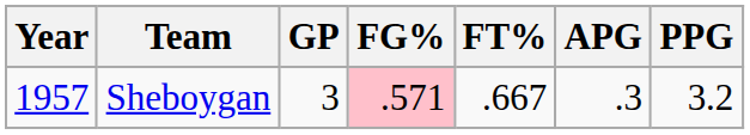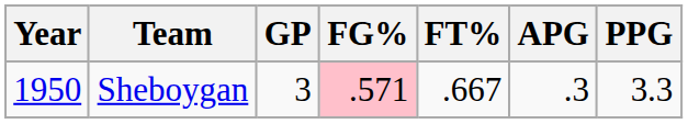 <table class="wikitable sortable" style="font-size:95%; text-align:right;">
 <tr>
 <th>Year</th>
 <th>Team</th>
 <th>GP</th>
 <th>FG%</th>
 <th>FT%</th>
 <th>APG</th>
 <th>PPG</th>
 </tr>
 <tr>
-<td style="text-align:left;"><a href='#'>1957</a></td>
+<td style="text-align:left;"><a href='#'>1950</a></td>
 <td style="text-align:left;"><a href='#'>Sheboygan</a></td>
 <td>3</td>
 <td style="background: pink;">.571</td>
 <td>.667</td>
 <td>.3</td>
-<td>3.2</td>
+<td>3.3</td>
 </tr>
 </table>
